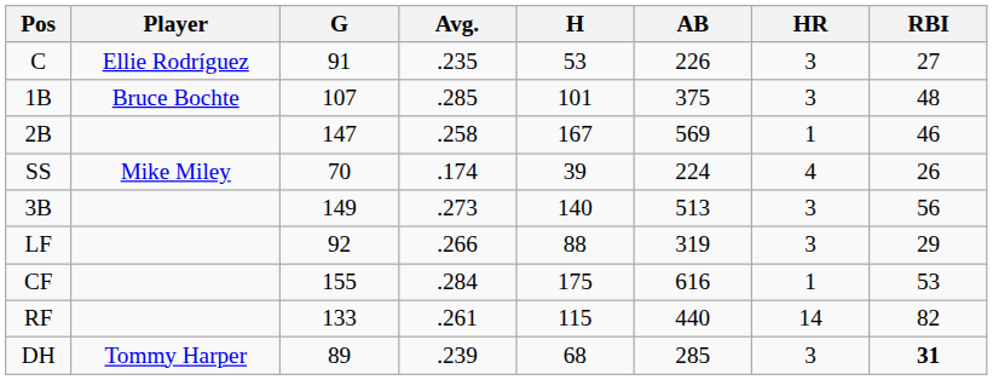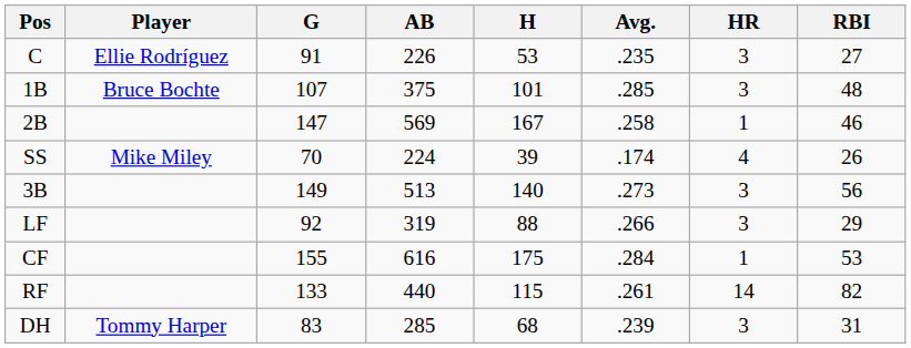 <table class="wikitable sortable">
 <tr>
 <th bgcolor="#DDDDFF" width="5%">Pos</th>
 <th bgcolor="#DDDDFF" width="16%">Player</th>
 <th bgcolor="#DDDDFF" width="9%">G</th>
+<th bgcolor="#DDDDFF" width="9%">AB</th>
+<th bgcolor="#DDDDFF" width="9%">H</th>
 <th bgcolor="#DDDDFF" width="9%">Avg.</th>
-<th bgcolor="#DDDDFF" width="9%">H</th>
-<th bgcolor="#DDDDFF" width="9%">AB</th>
 <th bgcolor="#DDDDFF" width="9%">HR</th>
 <th bgcolor="#DDDDFF" width="9%">RBI</th>
 </tr>
 <tr align=center>
 <td>C</td>
 <td><a href='#'>Ellie Rodríguez</a></td>
 <td>91</td>
+<td>226</td>
+<td>53</td>
 <td>.235</td>
-<td>53</td>
-<td>226</td>
 <td>3</td>
 <td>27</td>
 </tr>
 <tr align="center">
 <td>1B</td>
 <td><a href='#'>Bruce Bochte</a></td>
 <td>107</td>
+<td>375</td>
+<td>101</td>
 <td>.285</td>
-<td>101</td>
-<td>375</td>
 <td>3</td>
 <td>48</td>
 </tr>
 <tr align="center">
 <td>2B</td>
 <td></td>
 <td>147</td>
+<td>569</td>
+<td>167</td>
 <td>.258</td>
-<td>167</td>
-<td>569</td>
 <td>1</td>
 <td>46</td>
 </tr>
 <tr align=center>
 <td>SS</td>
 <td><a href='#'>Mike Miley</a></td>
 <td>70</td>
+<td>224</td>
+<td>39</td>
 <td>.174</td>
-<td>39</td>
-<td>224</td>
 <td>4</td>
 <td>26</td>
 </tr>
 <tr align="center">
 <td>3B</td>
 <td></td>
 <td>149</td>
+<td>513</td>
+<td>140</td>
 <td>.273</td>
-<td>140</td>
-<td>513</td>
 <td>3</td>
 <td>56</td>
 </tr>
 <tr align=center>
 <td>LF</td>
 <td></td>
 <td>92</td>
+<td>319</td>
+<td>88</td>
 <td>.266</td>
-<td>88</td>
-<td>319</td>
 <td>3</td>
 <td>29</td>
 </tr>
 <tr align=center>
 <td>CF</td>
 <td></td>
 <td>155</td>
+<td>616</td>
+<td>175</td>
 <td>.284</td>
-<td>175</td>
-<td>616</td>
 <td>1</td>
 <td>53</td>
 </tr>
 <tr align=center>
 <td>RF</td>
 <td></td>
 <td>133</td>
+<td>440</td>
+<td>115</td>
 <td>.261</td>
-<td>115</td>
-<td>440</td>
 <td>14</td>
 <td>82</td>
 </tr>
 <tr align=center>
 <td>DH</td>
 <td><a href='#'>Tommy Harper</a></td>
-<td>89</td>
+<td>83</td>
+<td>285</td>
+<td>68</td>
 <td>.239</td>
-<td>68</td>
-<td>285</td>
 <td>3</td>
-<td><strong>31</strong></td>
+<td>31</td>
 </tr>
 </table>
